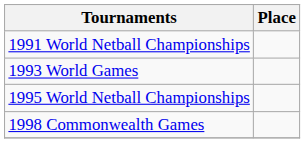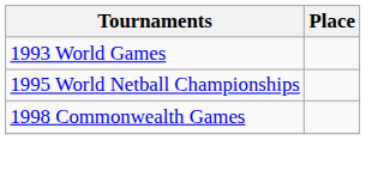 <table class="wikitable collapsible">
 <tr>
 <th>Tournaments</th>
 <th>Place</th>
-</tr>
-<tr>
-<td><a href='#'>1991 World Netball Championships</a></td>
-<td></td>
 </tr>
 <tr>
 <td><a href='#'>1993 World Games</a></td>
 <td></td>
 </tr>
 <tr>
 <td><a href='#'>1995 World Netball Championships</a></td>
 <td></td>
 </tr>
 <tr>
 <td><a href='#'>1998 Commonwealth Games</a></td>
 <td></td>
 </tr>
 <tr>
 </tr>
 </table>
